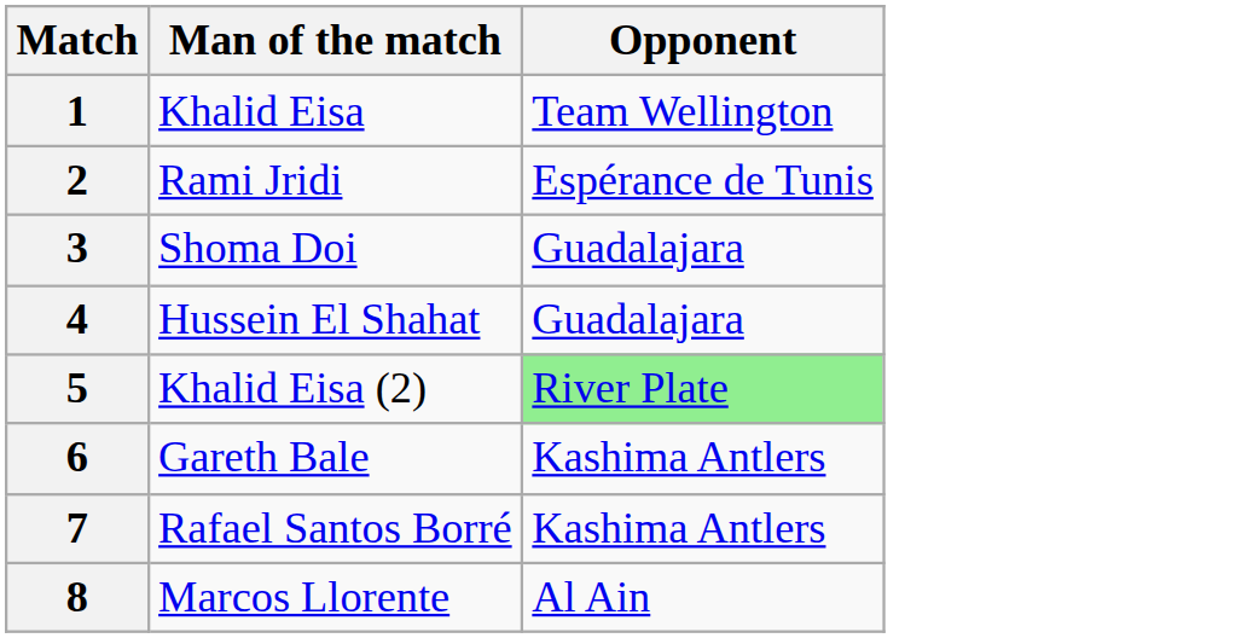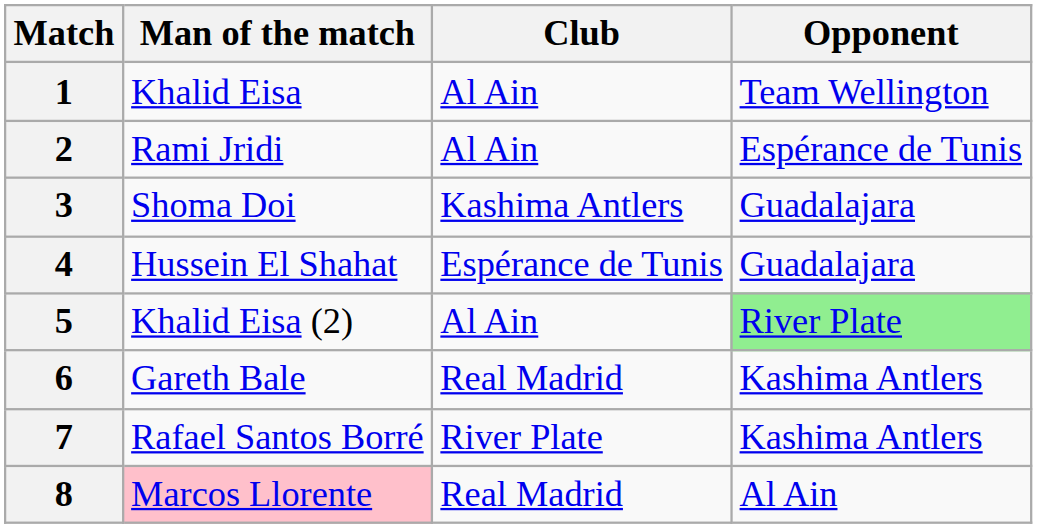 <table class="wikitable sortable">
 <tr>
 <th>Match</th>
 <th>Man of the match</th>
+<th>Club</th>
 <th>Opponent</th>
 </tr>
 <tr>
 <th>1</th>
 <td> <a href='#'>Khalid Eisa</a></td>
+<td> <a href='#'>Al Ain</a></td>
 <td> <a href='#'>Team Wellington</a></td>
 </tr>
 <tr>
 <th>2</th>
 <td> <a href='#'>Rami Jridi</a></td>
+<td> <a href='#'>Al Ain</a></td>
 <td> <a href='#'>Espérance de Tunis</a></td>
 </tr>
 <tr>
 <th>3</th>
 <td> <a href='#'>Shoma Doi</a></td>
+<td> <a href='#'>Kashima Antlers</a></td>
 <td> <a href='#'>Guadalajara</a></td>
 </tr>
 <tr>
 <th>4</th>
 <td> <a href='#'>Hussein El Shahat</a></td>
+<td> <a href='#'>Espérance de Tunis</a></td>
 <td> <a href='#'>Guadalajara</a></td>
 </tr>
 <tr>
 <th>5</th>
 <td> <a href='#'>Khalid Eisa</a> (2)</td>
+<td> <a href='#'>Al Ain</a></td>
 <td style="background: lightgreen;"> <a href='#'>River Plate</a></td>
 </tr>
 <tr>
 <th>6</th>
 <td> <a href='#'>Gareth Bale</a></td>
+<td> <a href='#'>Real Madrid</a></td>
 <td> <a href='#'>Kashima Antlers</a></td>
 </tr>
 <tr>
 <th>7</th>
 <td> <a href='#'>Rafael Santos Borré</a></td>
+<td> <a href='#'>River Plate</a></td>
 <td> <a href='#'>Kashima Antlers</a></td>
 </tr>
 <tr>
 <th>8</th>
-<td> <a href='#'>Marcos Llorente</a></td>
+<td style="background: pink;"> <a href='#'>Marcos Llorente</a></td>
+<td> <a href='#'>Real Madrid</a></td>
 <td> <a href='#'>Al Ain</a></td>
 </tr>
 </table>
